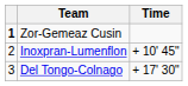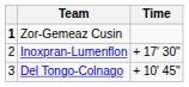 <table class="wikitable">
 <tr>
 <th></th>
 <th>Team</th>
 <th>Time</th>
 </tr>
 <tr>
 <td><strong>1</strong></td>
 <td>Zor-Gemeaz Cusin</td>
 <td align=right></td>
 </tr>
 <tr>
 <td>2</td>
 <td><a href='#'>Inoxpran-Lumenflon</a></td>
-<td align=right>+ 10' 45"</td>
+<td align=right>+ 17' 30"</td>
 </tr>
 <tr>
 <td>3</td>
 <td><a href='#'>Del Tongo-Colnago</a></td>
-<td align=right>+ 17' 30"</td>
+<td align=right>+ 10' 45"</td>
 </tr>
 </table>
